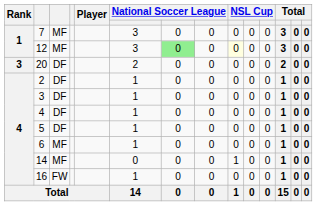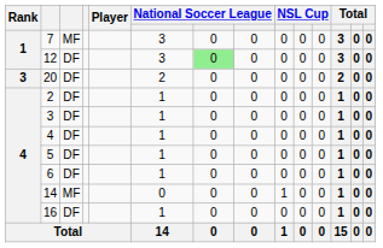 <table class="wikitable sortable" style="text-align:center">
 <tr>
 <th rowspan="2">Rank</th>
 <th rowspan="2"></th>
 <th rowspan="2"></th>
 <th rowspan="2"></th>
 <th rowspan="2">Player</th>
 <th colspan="3"><a href='#'>National Soccer League</a></th>
 <th colspan="3"><a href='#'>NSL Cup</a></th>
 <th colspan="3">Total</th>
 </tr>
 <tr>
 <th></th>
 <th></th>
 <th></th>
 <th></th>
 <th></th>
 <th></th>
 <th></th>
 <th></th>
 <th></th>
 </tr>
 <tr>
 <th rowspan="2">1</th>
 <td>7</td>
 <td>MF</td>
 <td></td>
 <td align="left"><br></td>
 <td>3</td>
 <td>0</td>
 <td>0<br></td>
 <td>0</td>
 <td>0</td>
 <td>0<br></td>
 <th>3</th>
 <th>0</th>
 <th>0</th>
 </tr>
 <tr>
 <td>12</td>
-<td>MF</td>
+<td>DF</td>
 <td></td>
 <td align="left"><br></td>
 <td>3</td>
 <td style="background: lightgreen;">0</td>
 <td>0<br></td>
-<td style="background: lightyellow;">0</td>
+<td>0</td>
 <td>0</td>
 <td>0<br></td>
 <th>3</th>
 <th>0</th>
 <th>0</th>
 </tr>
 <tr>
 <th>3</th>
 <td>20</td>
 <td>DF</td>
 <td></td>
 <td align="left"><br></td>
 <td>2</td>
 <td>0</td>
 <td>0<br></td>
 <td>0</td>
 <td>0</td>
 <td>0<br></td>
 <th>2</th>
 <th>0</th>
 <th>0</th>
 </tr>
 <tr>
 <th rowspan="7">4</th>
 <td>2</td>
 <td>DF</td>
 <td></td>
 <td align="left"><br></td>
 <td>1</td>
 <td>0</td>
 <td>0<br></td>
 <td>0</td>
 <td>0</td>
 <td>0<br></td>
 <th>1</th>
 <th>0</th>
 <th>0</th>
 </tr>
 <tr>
 <td>3</td>
 <td>DF</td>
 <td></td>
 <td align="left"><br></td>
 <td>1</td>
 <td>0</td>
 <td>0<br></td>
 <td>0</td>
 <td>0</td>
 <td>0<br></td>
 <th>1</th>
 <th>0</th>
 <th>0</th>
 </tr>
 <tr>
 <td>4</td>
 <td>DF</td>
 <td></td>
 <td align="left"><br></td>
 <td>1</td>
 <td>0</td>
 <td>0<br></td>
 <td>0</td>
 <td>0</td>
 <td>0<br></td>
 <th>1</th>
 <th>0</th>
 <th>0</th>
 </tr>
 <tr>
 <td>5</td>
 <td>DF</td>
 <td></td>
 <td align="left"><br></td>
 <td>1</td>
 <td>0</td>
 <td>0<br></td>
 <td>0</td>
 <td>0</td>
 <td>0<br></td>
 <th>1</th>
 <th>0</th>
 <th>0</th>
 </tr>
 <tr>
 <td>6</td>
-<td>MF</td>
+<td>DF</td>
 <td></td>
 <td align="left"><br></td>
 <td>1</td>
 <td>0</td>
 <td>0<br></td>
 <td>0</td>
 <td>0</td>
 <td>0<br></td>
 <th>1</th>
 <th>0</th>
 <th>0</th>
 </tr>
 <tr>
 <td>14</td>
 <td>MF</td>
 <td></td>
 <td align="left"><br></td>
 <td>0</td>
 <td>0</td>
 <td>0<br></td>
 <td>1</td>
 <td>0</td>
 <td>0<br></td>
 <th>1</th>
 <th>0</th>
 <th>0</th>
 </tr>
 <tr>
 <td>16</td>
-<td>FW</td>
+<td>DF</td>
 <td></td>
 <td align="left"><br></td>
 <td>1</td>
 <td>0</td>
 <td>0<br></td>
 <td>0</td>
 <td>0</td>
 <td>0<br></td>
 <th>1</th>
 <th>0</th>
 <th>0</th>
 </tr>
 <tr>
 <th colspan="5">Total<br></th>
 <th>14</th>
 <th>0</th>
 <th>0<br></th>
 <th>1</th>
 <th>0</th>
 <th>0<br></th>
 <th>15</th>
 <th>0</th>
 <th>0</th>
 </tr>
 </table>
